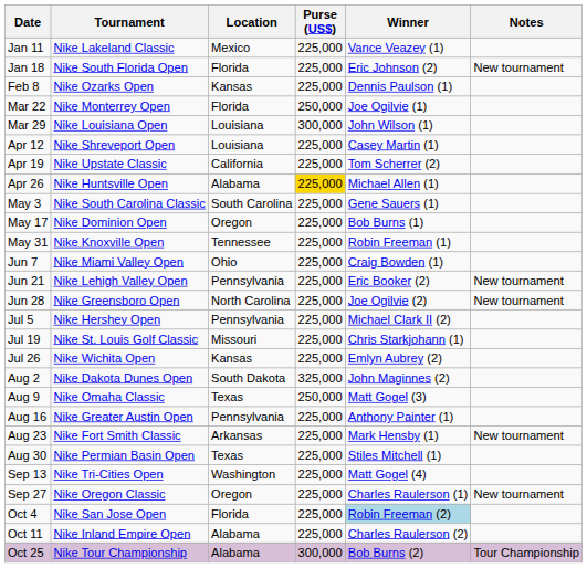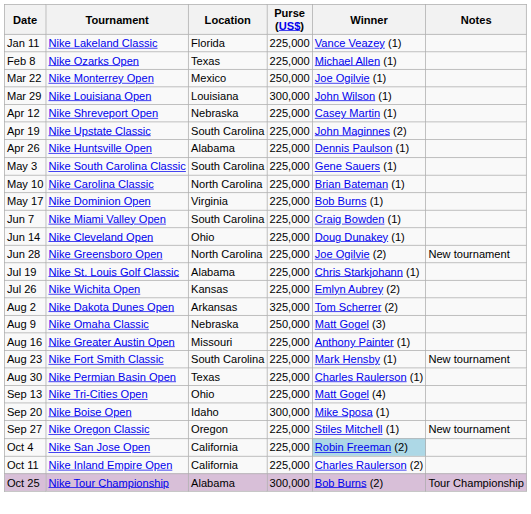 <table class="wikitable" style="font-size:95%">
 <tr>
 <th>Date</th>
 <th>Tournament</th>
 <th>Location</th>
 <th>Purse<br>(<a href='#'>US$</a>)</th>
 <th>Winner</th>
 <th>Notes</th>
 </tr>
 <tr>
 <td>Jan 11</td>
 <td><a href='#'>Nike Lakeland Classic</a></td>
-<td>Mexico</td>
+<td>Florida</td>
 <td align=right>225,000</td>
 <td> <a href='#'>Vance Veazey</a> (1)</td>
 <td></td>
 </tr>
 <tr>
-<td>Jan 18</td>
-<td><a href='#'>Nike South Florida Open</a></td>
-<td>Florida</td>
-<td align=right>225,000</td>
-<td> <a href='#'>Eric Johnson</a> (2)</td>
-<td>New tournament</td>
-</tr>
-<tr>
 <td>Feb 8</td>
 <td><a href='#'>Nike Ozarks Open</a></td>
-<td>Kansas</td>
+<td>Texas</td>
 <td align=right>225,000</td>
-<td> <a href='#'>Dennis Paulson</a> (1)</td>
+<td> <a href='#'>Michael Allen</a> (1)</td>
 <td></td>
 </tr>
 <tr>
 <td>Mar 22</td>
 <td><a href='#'>Nike Monterrey Open</a></td>
-<td>Florida</td>
+<td>Mexico</td>
 <td align=right>250,000</td>
 <td> <a href='#'>Joe Ogilvie</a> (1)</td>
 <td></td>
 </tr>
 <tr>
 <td>Mar 29</td>
 <td><a href='#'>Nike Louisiana Open</a></td>
 <td>Louisiana</td>
 <td align=right>300,000</td>
 <td> <a href='#'>John Wilson</a> (1)</td>
 <td></td>
 </tr>
 <tr>
 <td>Apr 12</td>
 <td><a href='#'>Nike Shreveport Open</a></td>
-<td>Louisiana</td>
+<td>Nebraska</td>
 <td align=right>225,000</td>
 <td> <a href='#'>Casey Martin</a> (1)</td>
 <td></td>
 </tr>
 <tr>
 <td>Apr 19</td>
 <td><a href='#'>Nike Upstate Classic</a></td>
-<td>California</td>
+<td>South Carolina</td>
 <td align=right>225,000</td>
-<td> <a href='#'>Tom Scherrer</a> (2)</td>
+<td> <a href='#'>John Maginnes</a> (2)</td>
 <td></td>
 </tr>
 <tr>
 <td>Apr 26</td>
 <td><a href='#'>Nike Huntsville Open</a></td>
 <td>Alabama</td>
-<td align=right style="background: gold;">225,000</td>
-<td> <a href='#'>Michael Allen</a> (1)</td>
+<td align=right>225,000</td>
+<td> <a href='#'>Dennis Paulson</a> (1)</td>
 <td></td>
 </tr>
 <tr>
 <td>May 3</td>
 <td><a href='#'>Nike South Carolina Classic</a></td>
 <td>South Carolina</td>
 <td align=right>225,000</td>
 <td> <a href='#'>Gene Sauers</a> (1)</td>
 <td></td>
 </tr>
 <tr>
+<td>May 10</td>
+<td><a href='#'>Nike Carolina Classic</a></td>
+<td>North Carolina</td>
+<td align=right>225,000</td>
+<td> <a href='#'>Brian Bateman</a> (1)</td>
+<td></td>
+</tr>
+<tr>
 <td>May 17</td>
 <td><a href='#'>Nike Dominion Open</a></td>
-<td>Oregon</td>
+<td>Virginia</td>
 <td align=right>225,000</td>
 <td> <a href='#'>Bob Burns</a> (1)</td>
 <td></td>
 </tr>
 <tr>
-<td>May 31</td>
-<td><a href='#'>Nike Knoxville Open</a></td>
-<td>Tennessee</td>
-<td align=right>225,000</td>
-<td> <a href='#'>Robin Freeman</a> (1)</td>
-<td></td>
-</tr>
-<tr>
 <td>Jun 7</td>
 <td><a href='#'>Nike Miami Valley Open</a></td>
-<td>Ohio</td>
+<td>South Carolina</td>
 <td align=right>225,000</td>
 <td> <a href='#'>Craig Bowden</a> (1)</td>
 <td></td>
 </tr>
 <tr>
-<td>Jun 21</td>
-<td><a href='#'>Nike Lehigh Valley Open</a></td>
-<td>Pennsylvania</td>
+<td>Jun 14</td>
+<td><a href='#'>Nike Cleveland Open</a></td>
+<td>Ohio</td>
 <td align=right>225,000</td>
-<td> <a href='#'>Eric Booker</a> (2)</td>
-<td>New tournament</td>
+<td> <a href='#'>Doug Dunakey</a> (1)</td>
+<td></td>
 </tr>
 <tr>
 <td>Jun 28</td>
 <td><a href='#'>Nike Greensboro Open</a></td>
 <td>North Carolina</td>
 <td align=right>225,000</td>
 <td> <a href='#'>Joe Ogilvie</a> (2)</td>
 <td>New tournament</td>
 </tr>
 <tr>
-<td>Jul 5</td>
-<td><a href='#'>Nike Hershey Open</a></td>
-<td>Pennsylvania</td>
-<td align=right>225,000</td>
-<td> <a href='#'>Michael Clark II</a> (2)</td>
-<td></td>
-</tr>
-<tr>
 <td>Jul 19</td>
 <td><a href='#'>Nike St. Louis Golf Classic</a></td>
-<td>Missouri</td>
+<td>Alabama</td>
 <td align=right>225,000</td>
 <td> <a href='#'>Chris Starkjohann</a> (1)</td>
 <td></td>
 </tr>
 <tr>
 <td>Jul 26</td>
 <td><a href='#'>Nike Wichita Open</a></td>
 <td>Kansas</td>
 <td align=right>225,000</td>
 <td> <a href='#'>Emlyn Aubrey</a> (2)</td>
 <td></td>
 </tr>
 <tr>
 <td>Aug 2</td>
 <td><a href='#'>Nike Dakota Dunes Open</a></td>
-<td>South Dakota</td>
+<td>Arkansas</td>
 <td align=right>325,000</td>
-<td> <a href='#'>John Maginnes</a> (2)</td>
+<td> <a href='#'>Tom Scherrer</a> (2)</td>
 <td></td>
 </tr>
 <tr>
 <td>Aug 9</td>
 <td><a href='#'>Nike Omaha Classic</a></td>
-<td>Texas</td>
+<td>Nebraska</td>
 <td align=right>250,000</td>
 <td> <a href='#'>Matt Gogel</a> (3)</td>
 <td></td>
 </tr>
 <tr>
 <td>Aug 16</td>
 <td><a href='#'>Nike Greater Austin Open</a></td>
-<td>Pennsylvania</td>
+<td>Missouri</td>
 <td align=right>225,000</td>
 <td> <a href='#'>Anthony Painter</a> (1)</td>
 <td></td>
 </tr>
 <tr>
 <td>Aug 23</td>
 <td><a href='#'>Nike Fort Smith Classic</a></td>
-<td>Arkansas</td>
+<td>South Carolina</td>
 <td align=right>225,000</td>
 <td> <a href='#'>Mark Hensby</a> (1)</td>
 <td>New tournament</td>
 </tr>
 <tr>
 <td>Aug 30</td>
 <td><a href='#'>Nike Permian Basin Open</a></td>
 <td>Texas</td>
 <td align=right>225,000</td>
-<td> <a href='#'>Stiles Mitchell</a> (1)</td>
+<td> <a href='#'>Charles Raulerson</a> (1)</td>
 <td></td>
 </tr>
 <tr>
 <td>Sep 13</td>
 <td><a href='#'>Nike Tri-Cities Open</a></td>
-<td>Washington</td>
+<td>Ohio</td>
 <td align=right>225,000</td>
 <td> <a href='#'>Matt Gogel</a> (4)</td>
+<td></td>
+</tr>
+<tr>
+<td>Sep 20</td>
+<td><a href='#'>Nike Boise Open</a></td>
+<td>Idaho</td>
+<td align=right>300,000</td>
+<td> <a href='#'>Mike Sposa</a> (1)</td>
 <td></td>
 </tr>
 <tr>
 <td>Sep 27</td>
 <td><a href='#'>Nike Oregon Classic</a></td>
 <td>Oregon</td>
 <td align=right>225,000</td>
-<td> <a href='#'>Charles Raulerson</a> (1)</td>
+<td> <a href='#'>Stiles Mitchell</a> (1)</td>
 <td>New tournament</td>
 </tr>
 <tr>
 <td>Oct 4</td>
 <td><a href='#'>Nike San Jose Open</a></td>
-<td>Florida</td>
+<td>California</td>
 <td align=right>225,000</td>
 <td style="background: lightblue;"> <a href='#'>Robin Freeman</a> (2)</td>
 <td></td>
 </tr>
 <tr>
 <td>Oct 11</td>
 <td><a href='#'>Nike Inland Empire Open</a></td>
-<td>Alabama</td>
+<td>California</td>
 <td align=right>225,000</td>
 <td> <a href='#'>Charles Raulerson</a> (2)</td>
 <td></td>
 </tr>
 <tr style="background:thistle;">
 <td>Oct 25</td>
 <td><a href='#'>Nike Tour Championship</a></td>
 <td>Alabama</td>
 <td align=right>300,000</td>
 <td> <a href='#'>Bob Burns</a> (2)</td>
 <td>Tour Championship</td>
 </tr>
 </table>
